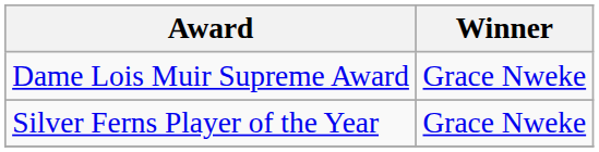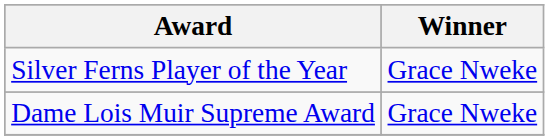 <table class="wikitable collapsible">
 <tr>
 <th>Award</th>
 <th>Winner</th>
 </tr>
 <tr>
-<td><a href='#'>Dame Lois Muir Supreme Award</a></td>
+<td><a href='#'>Silver Ferns Player of the Year</a></td>
 <td><a href='#'>Grace Nweke</a></td>
 </tr>
 <tr>
-<td><a href='#'>Silver Ferns Player of the Year</a></td>
+<td><a href='#'>Dame Lois Muir Supreme Award</a></td>
 <td><a href='#'>Grace Nweke</a></td>
 </tr>
 <tr>
 </tr>
 </table>
